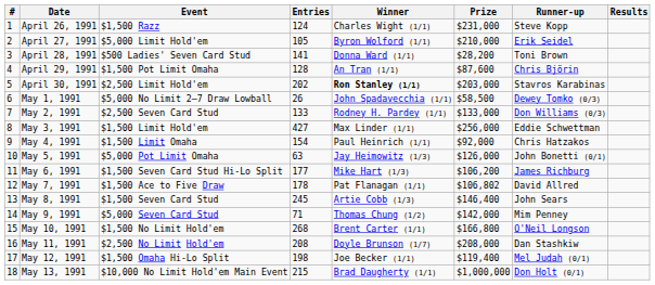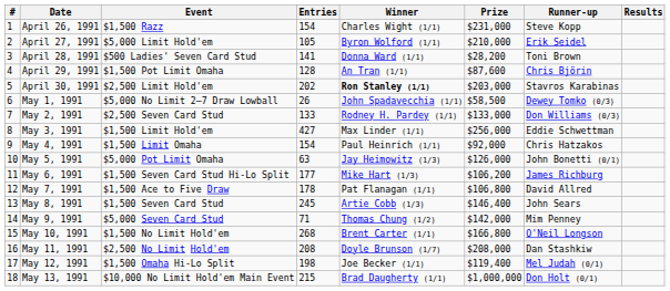 <table class="wikitable sortable">
 <tr>
 <th>#</th>
 <th>Date</th>
 <th bgcolor="#FFEBAD">Event</th>
 <th>Entries</th>
 <th bgcolor="#FFEBAD">Winner</th>
 <th bgcolor="#FFEBAD">Prize</th>
 <th bgcolor="#FFEBAD">Runner-up</th>
 <th>Results</th>
 </tr>
 <tr>
 <td>1</td>
 <td>April 26, 1991</td>
 <td>$1,500 <a href='#'>Razz</a></td>
-<td>124</td>
+<td>154</td>
 <td>Charles Wight <small>(1/1)</small></td>
 <td>$231,000</td>
 <td>Steve Kopp</td>
 <td></td>
 </tr>
 <tr>
 <td>2</td>
 <td>April 27, 1991</td>
 <td>$5,000 Limit Hold'em</td>
 <td>105</td>
 <td><a href='#'>Byron Wolford</a> <small>(1/1)</small></td>
 <td>$210,000</td>
 <td><a href='#'>Erik Seidel</a></td>
 <td></td>
 </tr>
 <tr>
 <td>3</td>
 <td>April 28, 1991</td>
 <td>$500 Ladies' Seven Card Stud</td>
 <td>141</td>
 <td><a href='#'>Donna Ward</a> <small>(1/1)</small></td>
 <td>$28,200</td>
 <td>Toni Brown</td>
 <td></td>
 </tr>
 <tr>
 <td>4</td>
 <td>April 29, 1991</td>
 <td>$1,500 Pot Limit Omaha</td>
 <td>128</td>
 <td><a href='#'>An Tran</a> <small>(1/1)</small></td>
 <td>$87,600</td>
 <td><a href='#'>Chris Björin</a></td>
 <td></td>
 </tr>
 <tr>
 <td>5</td>
 <td>April 30, 1991</td>
 <td>$2,500 Limit Hold'em</td>
 <td>202</td>
 <td><strong>Ron Stanley <small>(1/1)</small></strong></td>
 <td>$203,000</td>
 <td>Stavros Karabinas</td>
 <td></td>
 </tr>
 <tr>
 <td>6</td>
 <td>May 1, 1991</td>
 <td>$5,000 No Limit 2–7 Draw Lowball</td>
 <td>26</td>
 <td><a href='#'>John Spadavecchia</a> <small>(1/1)</small></td>
 <td>$58,500</td>
 <td><a href='#'>Dewey Tomko</a> <small>(0/3)</small></td>
 <td></td>
 </tr>
 <tr>
 <td>7</td>
 <td>May 2, 1991</td>
 <td>$2,500 Seven Card Stud</td>
 <td>133</td>
 <td><a href='#'>Rodney H. Pardey</a> <small>(1/1)</small></td>
 <td>$133,000</td>
 <td><a href='#'>Don Williams</a> <small>(0/3)</small></td>
 <td></td>
 </tr>
 <tr>
 <td>8</td>
 <td>May 3, 1991</td>
 <td>$1,500 Limit Hold'em</td>
 <td>427</td>
 <td>Max Linder <small>(1/1)</small></td>
 <td>$256,000</td>
 <td>Eddie Schwettman</td>
 <td></td>
 </tr>
 <tr>
 <td>9</td>
 <td>May 4, 1991</td>
 <td>$1,500 <a href='#'>Limit</a> Omaha</td>
 <td>154</td>
 <td>Paul Heinrich <small>(1/1)</small></td>
 <td>$92,000</td>
 <td>Chris Hatzakos</td>
 <td></td>
 </tr>
 <tr>
 <td>10</td>
 <td>May 5, 1991</td>
 <td>$5,000 <a href='#'>Pot Limit</a> Omaha</td>
 <td>63</td>
 <td><a href='#'>Jay Heimowitz</a> <small>(1/3)</small></td>
 <td>$126,000</td>
 <td>John Bonetti <small>(0/1)</small></td>
 <td></td>
 </tr>
 <tr>
 <td>11</td>
 <td>May 6, 1991</td>
 <td>$1,500 Seven Card Stud Hi-Lo Split</td>
 <td>177</td>
 <td><a href='#'>Mike Hart</a> <small>(1/3)</small></td>
 <td>$106,200</td>
 <td><a href='#'>James Richburg</a></td>
 <td></td>
 </tr>
 <tr>
 <td>12</td>
 <td>May 7, 1991</td>
 <td>$1,500 Ace to Five <a href='#'>Draw</a></td>
 <td>178</td>
 <td>Pat Flanagan <small>(1/1)</small></td>
-<td>$106,802</td>
+<td>$106,800</td>
 <td>David Allred</td>
 <td></td>
 </tr>
 <tr>
 <td>13</td>
 <td>May 8, 1991</td>
 <td>$1,500 Seven Card Stud</td>
 <td>245</td>
 <td><a href='#'>Artie Cobb</a> <small>(1/3)</small></td>
 <td>$146,400</td>
 <td>John Sears</td>
 <td></td>
 </tr>
 <tr>
 <td>14</td>
 <td>May 9, 1991</td>
 <td>$5,000 <a href='#'>Seven Card Stud</a></td>
 <td>71</td>
 <td><a href='#'>Thomas Chung</a> <small>(1/2)</small></td>
 <td>$142,000</td>
 <td>Mim Penney</td>
 <td></td>
 </tr>
 <tr>
 <td>15</td>
 <td>May 10, 1991</td>
 <td>$1,500 No Limit Hold'em</td>
 <td>268</td>
 <td><a href='#'>Brent Carter</a> <small>(1/1)</small></td>
 <td>$166,800</td>
 <td><a href='#'>O'Neil Longson</a></td>
 <td></td>
 </tr>
 <tr>
 <td>16</td>
 <td>May 11, 1991</td>
 <td>$2,500 <a href='#'>No Limit</a> <a href='#'>Hold'em</a></td>
 <td>208</td>
 <td><a href='#'>Doyle Brunson</a> <small>(1/7)</small></td>
 <td>$208,000</td>
 <td>Dan Stashkiw</td>
 <td></td>
 </tr>
 <tr>
 <td>17</td>
 <td>May 12, 1991</td>
 <td>$1,500 <a href='#'>Omaha</a> Hi-Lo Split</td>
 <td>198</td>
 <td>Joe Becker <small>(1/1)</small></td>
 <td>$119,400</td>
 <td><a href='#'>Mel Judah</a> <small>(0/1)</small></td>
 <td></td>
 </tr>
 <tr>
 <td>18</td>
 <td>May 13, 1991</td>
 <td>$10,000 No Limit Hold'em Main Event</td>
 <td>215</td>
 <td><a href='#'>Brad Daugherty</a> <small>(1/1)</small></td>
 <td>$1,000,000</td>
 <td><a href='#'>Don Holt</a> <small>(0/1)</small></td>
 <td></td>
 </tr>
 </table>
